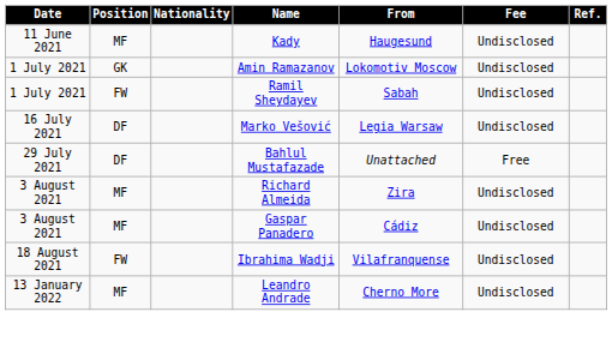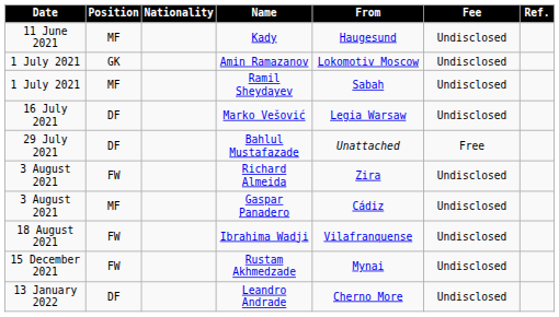 <table class="wikitable"  style="text-align:center; font-size:90%; ">
 <tr>
 <th style="background:#000000; color:#fff; width:200px;">Date</th>
 <th style="background:#000000; color:#fff; width:50px;">Position</th>
 <th style="background:#000000; color:#fff; width:50px;">Nationality</th>
 <th style="background:#000000; color:#fff; width:200px;">Name</th>
 <th style="background:#000000; color:#fff; width:200px;">From</th>
 <th style="background:#000000; color:#fff; width:200px;">Fee</th>
 <th style="background:#000000; color:#fff; width:50px;">Ref.</th>
 </tr>
 <tr>
 <td>11 June 2021</td>
 <td>MF</td>
 <td></td>
 <td><a href='#'>Kady</a></td>
 <td><a href='#'>Haugesund</a></td>
 <td>Undisclosed</td>
 <td></td>
 </tr>
 <tr>
 <td>1 July 2021</td>
 <td>GK</td>
 <td></td>
 <td><a href='#'>Amin Ramazanov</a></td>
 <td><a href='#'>Lokomotiv Moscow</a></td>
 <td>Undisclosed</td>
 <td></td>
 </tr>
 <tr>
 <td>1 July 2021</td>
-<td>FW</td>
+<td>MF</td>
 <td></td>
 <td><a href='#'>Ramil Sheydayev</a></td>
 <td><a href='#'>Sabah</a></td>
 <td>Undisclosed</td>
 <td></td>
 </tr>
 <tr>
 <td>16 July 2021</td>
 <td>DF</td>
 <td></td>
 <td><a href='#'>Marko Vešović</a></td>
 <td><a href='#'>Legia Warsaw</a></td>
 <td>Undisclosed</td>
 <td></td>
 </tr>
 <tr>
 <td>29 July 2021</td>
 <td>DF</td>
 <td></td>
 <td><a href='#'>Bahlul Mustafazade</a></td>
 <td><em>Unattached</em></td>
 <td>Free</td>
 <td></td>
 </tr>
 <tr>
 <td>3 August 2021</td>
-<td>MF</td>
+<td>FW</td>
 <td></td>
 <td><a href='#'>Richard Almeida</a></td>
 <td><a href='#'>Zira</a></td>
 <td>Undisclosed</td>
 <td></td>
 </tr>
 <tr>
 <td>3 August 2021</td>
 <td>MF</td>
 <td></td>
 <td><a href='#'>Gaspar Panadero</a></td>
 <td><a href='#'>Cádiz</a></td>
 <td>Undisclosed</td>
 <td></td>
 </tr>
 <tr>
 <td>18 August 2021</td>
 <td>FW</td>
 <td></td>
 <td><a href='#'>Ibrahima Wadji</a></td>
 <td><a href='#'>Vilafranquense</a></td>
 <td>Undisclosed</td>
 <td></td>
 </tr>
 <tr>
+<td>15 December 2021</td>
+<td>FW</td>
+<td></td>
+<td><a href='#'>Rustam Akhmedzade</a></td>
+<td><a href='#'>Mynai</a></td>
+<td>Undisclosed</td>
+<td></td>
+</tr>
+<tr>
 <td>13 January 2022</td>
-<td>MF</td>
+<td>DF</td>
 <td></td>
 <td><a href='#'>Leandro Andrade</a></td>
 <td><a href='#'>Cherno More</a></td>
 <td>Undisclosed</td>
 <td></td>
 </tr>
 </table>
